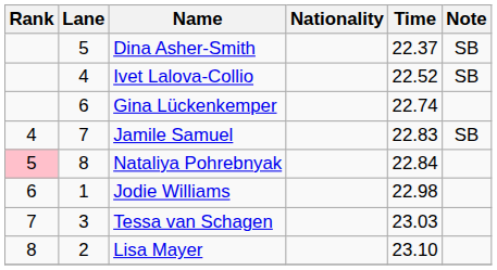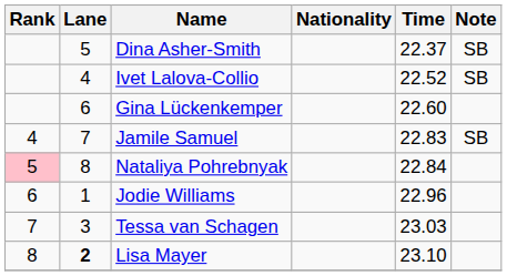 <table class="wikitable sortable" style="text-align:center">
 <tr>
 <th>Rank</th>
 <th>Lane</th>
 <th>Name</th>
 <th>Nationality</th>
 <th>Time</th>
 <th>Note</th>
 </tr>
 <tr>
 <td></td>
 <td>5</td>
 <td align=left><a href='#'>Dina Asher-Smith</a></td>
 <td align=left></td>
 <td>22.37</td>
 <td>SB</td>
 </tr>
 <tr>
 <td></td>
 <td>4</td>
 <td align=left><a href='#'>Ivet Lalova-Collio</a></td>
 <td align=left></td>
 <td>22.52</td>
 <td>SB</td>
 </tr>
 <tr>
 <td></td>
 <td>6</td>
 <td align=left><a href='#'>Gina Lückenkemper</a></td>
 <td align=left></td>
-<td>22.74</td>
+<td>22.60</td>
 <td></td>
 </tr>
 <tr>
 <td>4</td>
 <td>7</td>
 <td align=left><a href='#'>Jamile Samuel</a></td>
 <td align=left></td>
 <td>22.83</td>
 <td>SB</td>
 </tr>
 <tr>
 <td style="background: pink;">5</td>
 <td>8</td>
 <td align=left><a href='#'>Nataliya Pohrebnyak</a></td>
 <td align=left></td>
 <td>22.84</td>
 <td></td>
 </tr>
 <tr>
 <td>6</td>
 <td>1</td>
 <td align=left><a href='#'>Jodie Williams</a></td>
 <td align=left></td>
-<td>22.98</td>
+<td>22.96</td>
 <td></td>
 </tr>
 <tr>
 <td>7</td>
 <td>3</td>
 <td align=left><a href='#'>Tessa van Schagen</a></td>
 <td align=left></td>
 <td>23.03</td>
 <td></td>
 </tr>
 <tr>
 <td>8</td>
-<td>2</td>
+<td><strong>2</strong></td>
 <td align=left><a href='#'>Lisa Mayer</a></td>
 <td align=left></td>
 <td>23.10</td>
 <td></td>
 </tr>
 <tr>
 </tr>
 </table>
